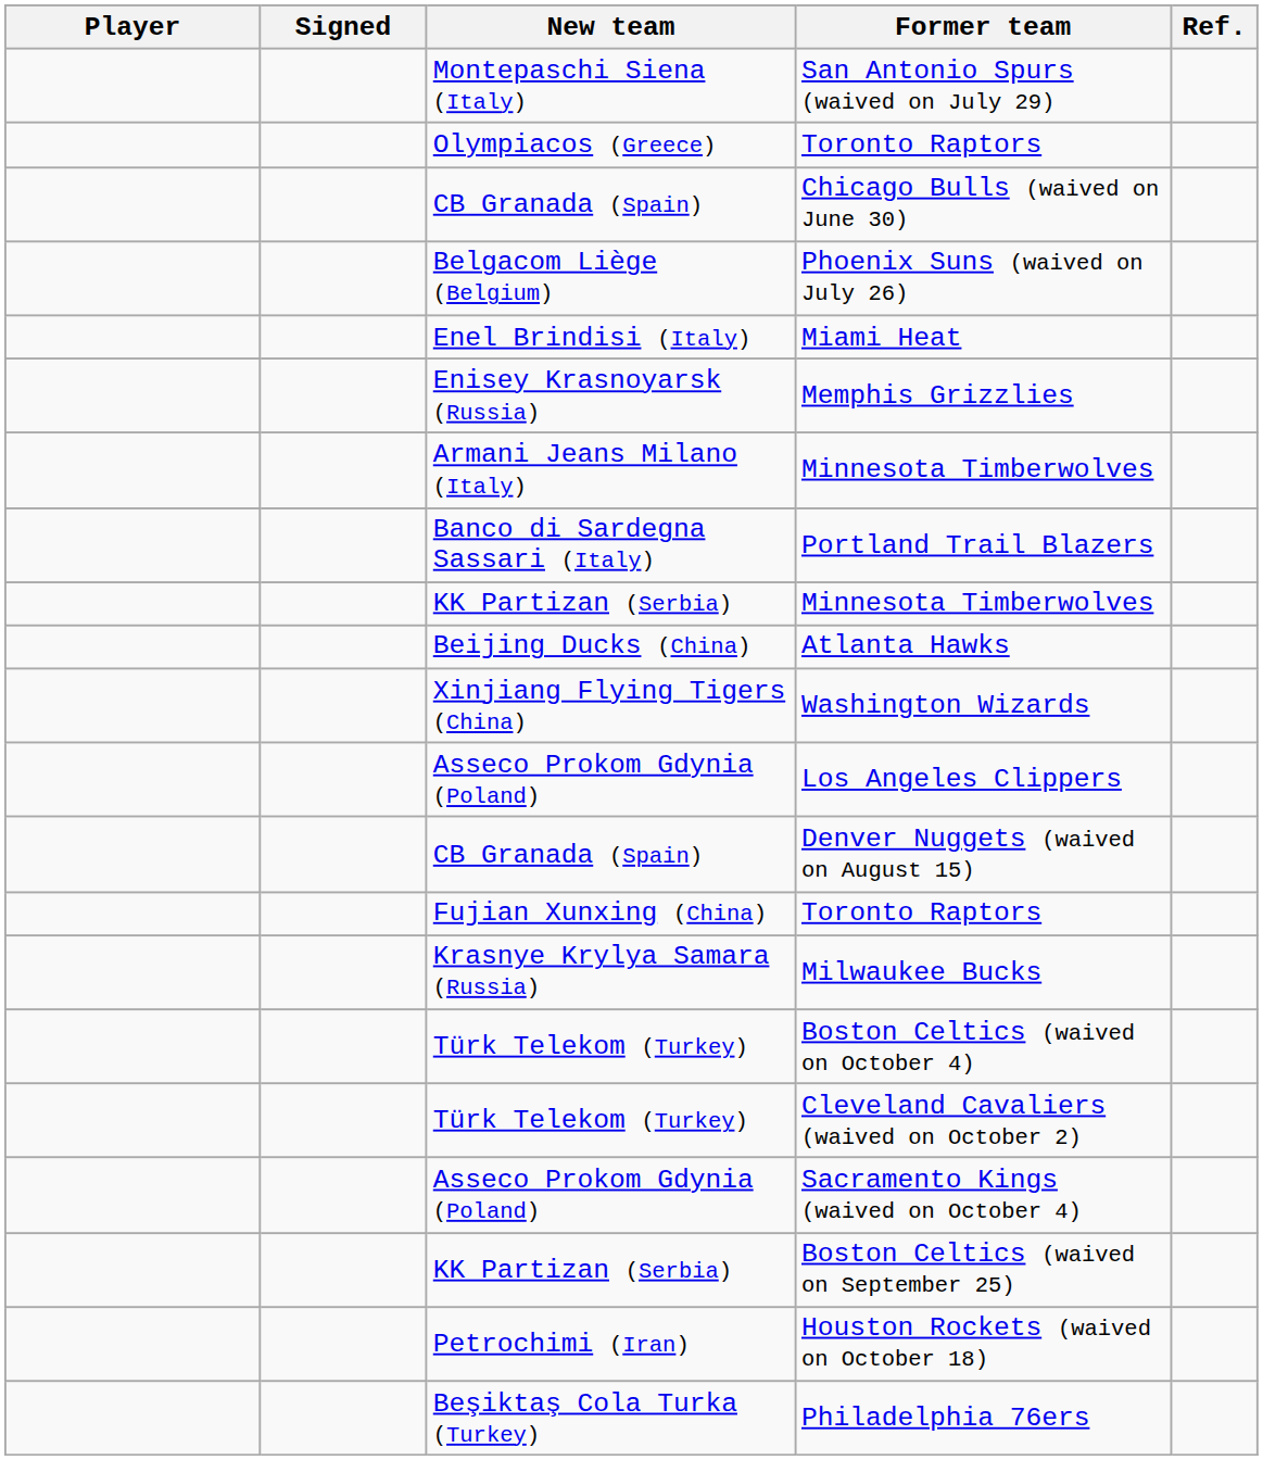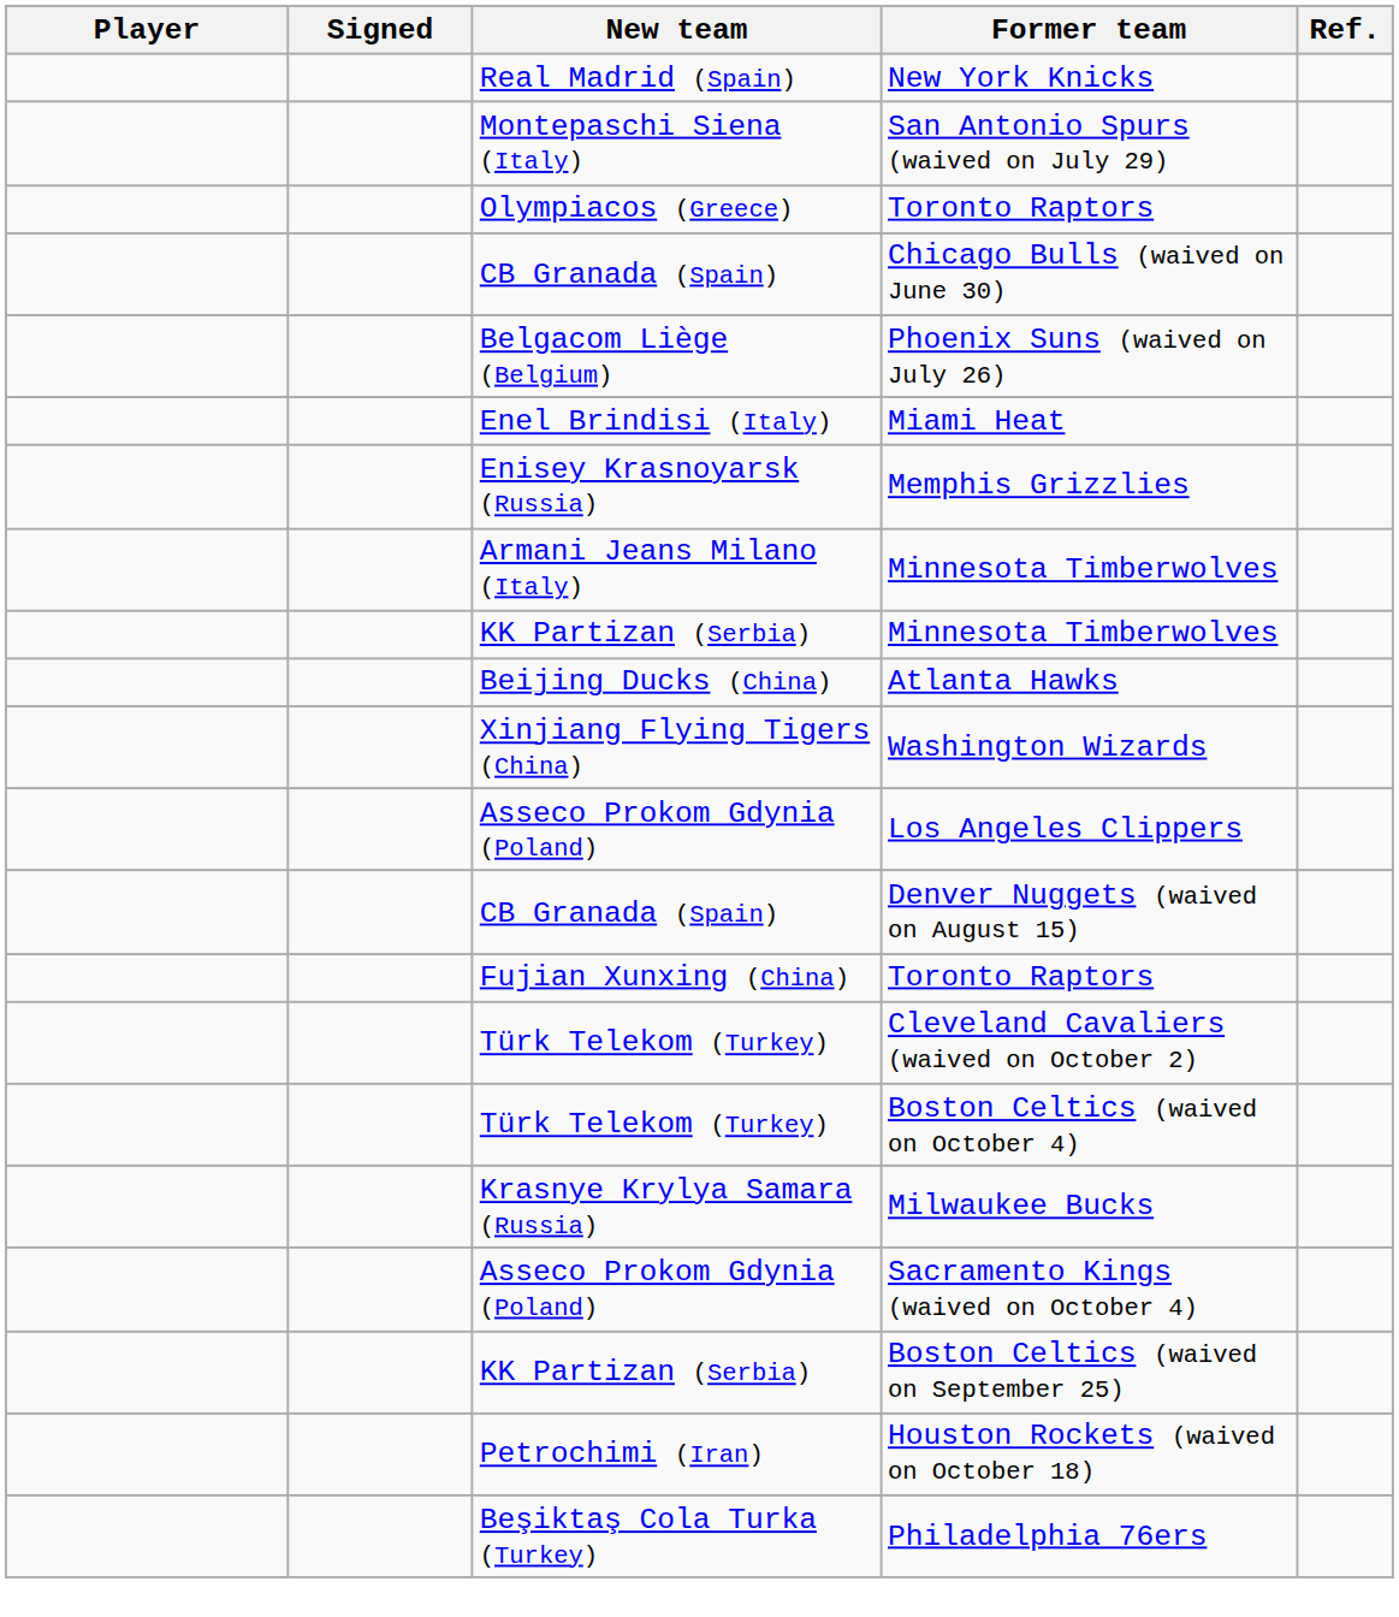 <table class="wikitable sortable" style="text-align: left">
 <tr>
 <th style="width:180px">Player</th>
 <th style="width:100px">Signed</th>
 <th style="width:250px">New team</th>
 <th style="width:250px">Former team</th>
 <th style="width:40px" class="unsortable">Ref.</th>
+</tr>
+<tr>
+<td> </td>
+<td align=center></td>
+<td><a href='#'>Real Madrid</a> <small>(<a href='#'>Spain</a>)</small></td>
+<td><a href='#'>New York Knicks</a></td>
+<td align=center></td>
 </tr>
 <tr>
 <td> </td>
 <td align=center></td>
 <td><a href='#'>Montepaschi Siena</a> <small>(<a href='#'>Italy</a>)</small></td>
 <td><a href='#'>San Antonio Spurs</a> <small>(waived on July 29)</small></td>
 <td align=center></td>
 </tr>
 <tr>
 <td> </td>
 <td align=center></td>
 <td><a href='#'>Olympiacos</a> <small>(<a href='#'>Greece</a>)</small></td>
 <td><a href='#'>Toronto Raptors</a></td>
 <td align=center></td>
 </tr>
 <tr>
 <td> </td>
 <td align=center></td>
 <td><a href='#'>CB Granada</a> <small>(<a href='#'>Spain</a>)</small></td>
 <td><a href='#'>Chicago Bulls</a> <small>(waived on June 30)</small></td>
 <td align=center></td>
 </tr>
 <tr>
 <td> </td>
 <td align=center></td>
 <td><a href='#'>Belgacom Liège</a> <small>(<a href='#'>Belgium</a>)</small></td>
 <td><a href='#'>Phoenix Suns</a> <small>(waived on July 26)</small></td>
 <td align=center></td>
 </tr>
 <tr>
 <td> </td>
 <td align=center></td>
 <td><a href='#'>Enel Brindisi</a> <small>(<a href='#'>Italy</a>)</small></td>
 <td><a href='#'>Miami Heat</a></td>
 <td align=center></td>
 </tr>
 <tr>
 <td> </td>
 <td align=center></td>
 <td><a href='#'>Enisey Krasnoyarsk</a> <small>(<a href='#'>Russia</a>)</small></td>
 <td><a href='#'>Memphis Grizzlies</a></td>
 <td align=center></td>
 </tr>
 <tr>
 <td> </td>
 <td align=center></td>
 <td><a href='#'>Armani Jeans Milano</a> <small>(<a href='#'>Italy</a>)</small></td>
 <td><a href='#'>Minnesota Timberwolves</a></td>
 <td align=center></td>
 </tr>
 <tr>
 <td> </td>
 <td align=center></td>
-<td><a href='#'>Banco di Sardegna Sassari</a> <small>(<a href='#'>Italy</a>)</small></td>
-<td><a href='#'>Portland Trail Blazers</a></td>
-<td align=center></td>
-</tr>
-<tr>
-<td> </td>
-<td align=center></td>
 <td><a href='#'>KK Partizan</a> <small>(<a href='#'>Serbia</a>)</small></td>
 <td><a href='#'>Minnesota Timberwolves</a></td>
 <td align=center></td>
 </tr>
 <tr>
 <td> </td>
 <td align=center></td>
 <td><a href='#'>Beijing Ducks</a> <small>(<a href='#'>China</a>)</small></td>
 <td><a href='#'>Atlanta Hawks</a></td>
 <td align=center></td>
 </tr>
 <tr>
 <td> </td>
 <td align=center></td>
 <td><a href='#'>Xinjiang Flying Tigers</a> <small>(<a href='#'>China</a>)</small></td>
 <td><a href='#'>Washington Wizards</a></td>
 <td align=center></td>
 </tr>
 <tr>
 <td> </td>
 <td align=center></td>
 <td><a href='#'>Asseco Prokom Gdynia</a> <small>(<a href='#'>Poland</a>)</small></td>
 <td><a href='#'>Los Angeles Clippers</a></td>
 <td align=center></td>
 </tr>
 <tr>
 <td> </td>
 <td align=center></td>
 <td><a href='#'>CB Granada</a> <small>(<a href='#'>Spain</a>)</small></td>
 <td><a href='#'>Denver Nuggets</a> <small>(waived on August 15)</small></td>
 <td align=center></td>
 </tr>
 <tr>
 <td> </td>
 <td align=center></td>
 <td><a href='#'>Fujian Xunxing</a> <small>(<a href='#'>China</a>)</small></td>
 <td><a href='#'>Toronto Raptors</a></td>
 <td align=center></td>
 </tr>
 <tr>
 <td> </td>
 <td align=center></td>
-<td><a href='#'>Krasnye Krylya Samara</a> <small>(<a href='#'>Russia</a>)</small></td>
-<td><a href='#'>Milwaukee Bucks</a></td>
+<td><a href='#'>Türk Telekom</a> <small>(<a href='#'>Turkey</a>)</small></td>
+<td><a href='#'>Cleveland Cavaliers</a> <small>(waived on October 2)</small></td>
 <td align=center></td>
 </tr>
 <tr>
 <td> </td>
 <td align=center></td>
 <td><a href='#'>Türk Telekom</a> <small>(<a href='#'>Turkey</a>)</small></td>
 <td><a href='#'>Boston Celtics</a> <small>(waived on October 4)</small></td>
 <td align=center></td>
 </tr>
 <tr>
 <td> </td>
 <td align=center></td>
-<td><a href='#'>Türk Telekom</a> <small>(<a href='#'>Turkey</a>)</small></td>
-<td><a href='#'>Cleveland Cavaliers</a> <small>(waived on October 2)</small></td>
+<td><a href='#'>Krasnye Krylya Samara</a> <small>(<a href='#'>Russia</a>)</small></td>
+<td><a href='#'>Milwaukee Bucks</a></td>
 <td align=center></td>
 </tr>
 <tr>
 <td> </td>
 <td align=center></td>
 <td><a href='#'>Asseco Prokom Gdynia</a> <small>(<a href='#'>Poland</a>)</small></td>
 <td><a href='#'>Sacramento Kings</a> <small>(waived on October 4)</small></td>
 <td align=center></td>
 </tr>
 <tr>
 <td> </td>
 <td align=center></td>
 <td><a href='#'>KK Partizan</a> <small>(<a href='#'>Serbia</a>)</small></td>
 <td><a href='#'>Boston Celtics</a> <small>(waived on September 25)</small></td>
 <td align=center></td>
 </tr>
 <tr>
 <td> </td>
 <td align=center></td>
 <td><a href='#'>Petrochimi</a> <small>(<a href='#'>Iran</a>)</small></td>
 <td><a href='#'>Houston Rockets</a> <small>(waived on October 18)</small></td>
 <td align=center></td>
 </tr>
 <tr>
 <td> </td>
 <td align=center></td>
 <td><a href='#'>Beşiktaş Cola Turka</a> <small>(<a href='#'>Turkey</a>)</small></td>
 <td><a href='#'>Philadelphia 76ers</a></td>
 <td align=center></td>
 </tr>
 </table>
